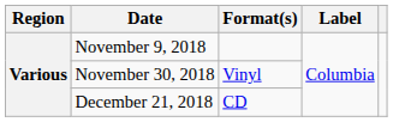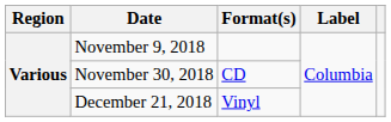 <table class="wikitable plainrowheaders">
 <tr>
 <th scope="col">Region</th>
 <th scope="col">Date</th>
 <th scope="col">Format(s)</th>
 <th scope="col">Label</th>
 <th scope="col"></th>
 </tr>
 <tr>
 <th rowspan="3" scope="row">Various</th>
 <td>November 9, 2018</td>
 <td></td>
 <td rowspan="3"><a href='#'>Columbia</a></td>
 <td rowspan="3" align="center"><br></td>
 </tr>
 <tr>
 <td>November 30, 2018</td>
-<td><a href='#'>Vinyl</a></td>
+<td><a href='#'>CD</a></td>
 </tr>
 <tr>
 <td>December 21, 2018</td>
-<td><a href='#'>CD</a></td>
+<td><a href='#'>Vinyl</a></td>
 </tr>
 </table>
